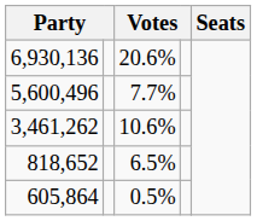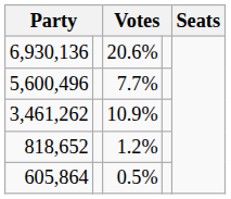 <table class=wikitable style="text-align:right;">
 <tr>
 <th colspan=2>Party</th>
 <th colspan=3>Votes</th>
 <th>Seats</th>
 </tr>
 <tr>
 <td>6,930,136</td>
 <td></td>
 <td> 20.6%</td>
 <td style="text-align:center;"></td>
 </tr>
 <tr>
 <td>5,600,496</td>
 <td></td>
 <td> 7.7%</td>
 <td style="text-align:center;"></td>
 </tr>
 <tr>
 <td>3,461,262</td>
 <td></td>
-<td> 10.6%</td>
+<td> 10.9%</td>
 <td style="text-align:center;"></td>
 </tr>
 <tr>
 <td>818,652</td>
 <td></td>
-<td> 6.5%</td>
+<td> 1.2%</td>
 <td style="text-align:center;"></td>
 </tr>
 <tr>
 <td>605,864</td>
 <td></td>
 <td> 0.5%</td>
 <td style="text-align:center;"></td>
 </tr>
 </table>
